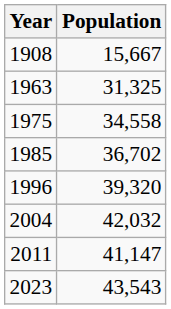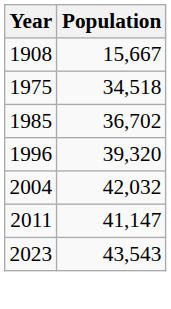 <table class="wikitable" style="line-height:1.1em;">
 <tr>
 <th>Year</th>
 <th>Population</th>
 </tr>
 <tr align="right">
 <td>1908</td>
 <td>15,667</td>
 </tr>
 <tr align="right">
-<td>1963</td>
-<td>31,325</td>
-</tr>
-<tr align="right">
 <td>1975</td>
-<td>34,558</td>
+<td>34,518</td>
 </tr>
 <tr align="right">
 <td>1985</td>
 <td>36,702</td>
 </tr>
 <tr align="right">
 <td>1996</td>
 <td>39,320</td>
 </tr>
 <tr align="right">
 <td>2004</td>
 <td>42,032</td>
 </tr>
 <tr align="right">
 <td>2011</td>
 <td>41,147</td>
 </tr>
 <tr align="right">
 <td>2023</td>
 <td>43,543</td>
 </tr>
 </table>
